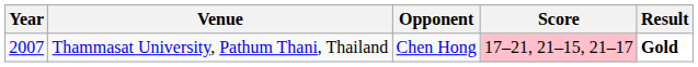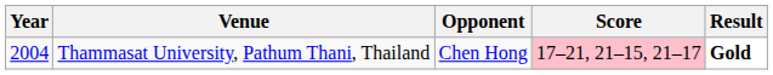 <table class="sortable wikitable" style="font-size: 95%;">
 <tr>
 <th>Year</th>
 <th>Venue</th>
 <th>Opponent</th>
 <th>Score</th>
 <th>Result</th>
 </tr>
 <tr>
-<td align="center"><a href='#'>2007</a></td>
+<td align="center"><a href='#'>2004</a></td>
 <td align="left"><a href='#'>Thammasat University</a>, <a href='#'>Pathum Thani</a>, Thailand</td>
 <td align="left"> <a href='#'>Chen Hong</a></td>
 <td align="left" style="background: pink;">17–21, 21–15, 21–17</td>
 <td style="text-align:left; background:white"> <strong>Gold</strong></td>
 </tr>
 </table>
